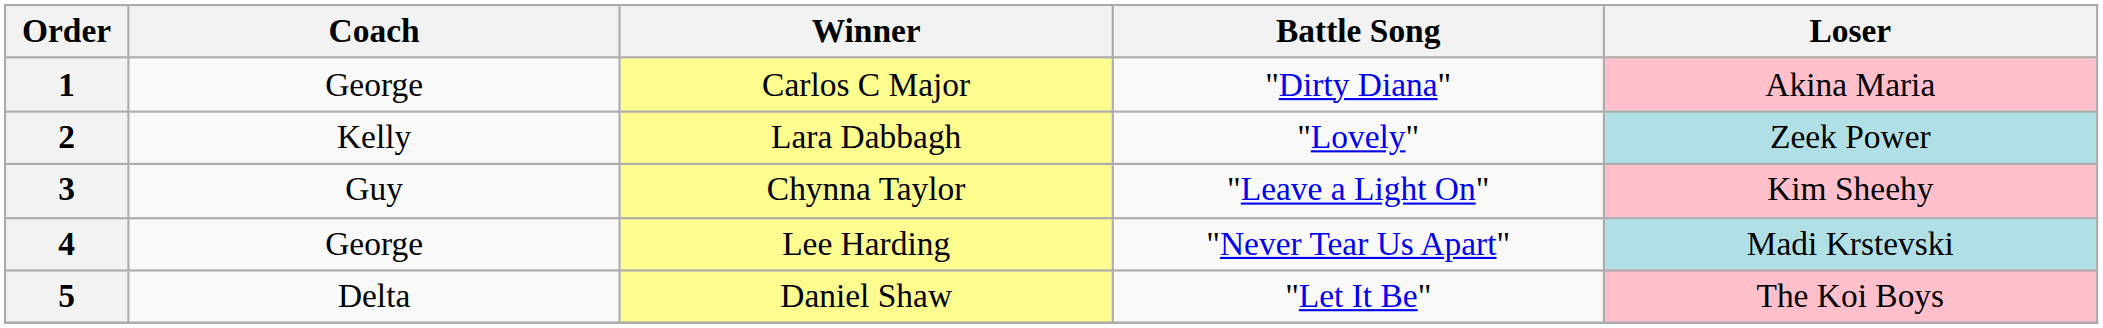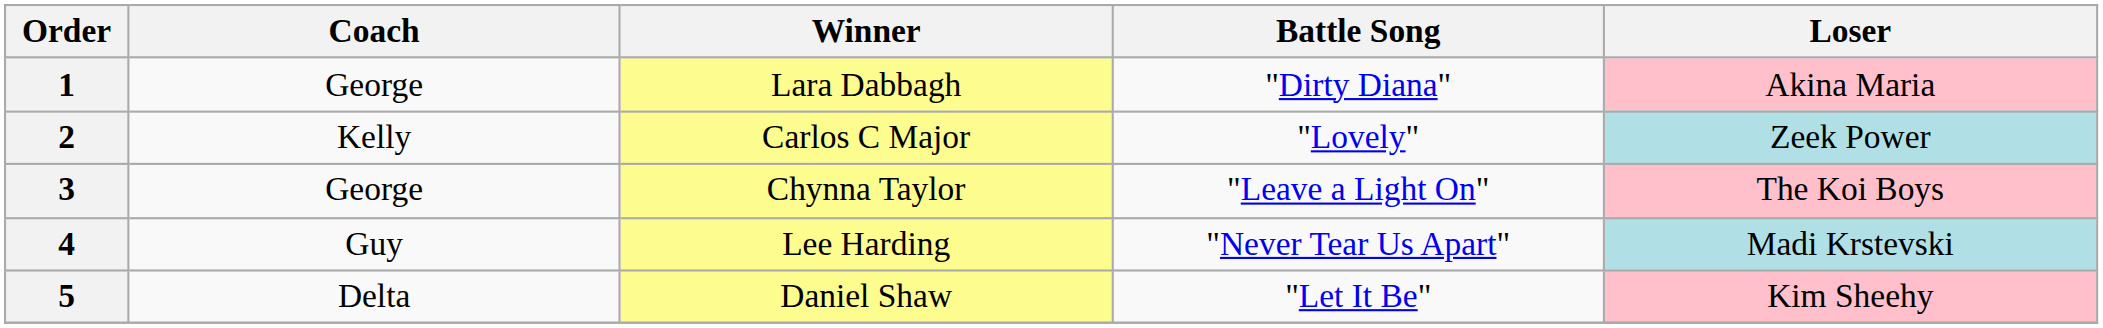 <table class="wikitable" style="text-align: center; width: auto;">
 <tr>
 <th style="width:5%;">Order</th>
 <th style="width:20%;">Coach</th>
 <th style="width:20%;">Winner</th>
 <th style="width:20%;">Battle Song</th>
 <th style="width:20%;">Loser</th>
 </tr>
 <tr>
 <th>1</th>
 <td>George</td>
-<td bgcolor="#fdfc8f">Carlos C Major</td>
+<td bgcolor="#fdfc8f">Lara Dabbagh</td>
 <td>"<a href='#'>Dirty Diana</a>"</td>
 <td bgcolor="pink">Akina Maria</td>
 </tr>
 <tr>
 <th>2</th>
 <td>Kelly</td>
-<td bgcolor="#fdfc8f">Lara Dabbagh</td>
+<td bgcolor="#fdfc8f">Carlos C Major</td>
 <td>"<a href='#'>Lovely</a>"</td>
 <td bgcolor="#B0E0E6">Zeek Power</td>
 </tr>
 <tr>
 <th>3</th>
-<td>Guy</td>
+<td>George</td>
 <td bgcolor="#fdfc8f">Chynna Taylor</td>
 <td>"<a href='#'>Leave a Light On</a>"</td>
-<td bgcolor="pink">Kim Sheehy</td>
+<td bgcolor="pink">The Koi Boys</td>
 </tr>
 <tr>
 <th>4</th>
-<td>George</td>
+<td>Guy</td>
 <td bgcolor="#fdfc8f">Lee Harding</td>
 <td>"<a href='#'>Never Tear Us Apart</a>"</td>
 <td bgcolor="#B0E0E6">Madi Krstevski</td>
 </tr>
 <tr>
 <th>5</th>
 <td>Delta</td>
 <td bgcolor="#fdfc8f">Daniel Shaw</td>
 <td>"<a href='#'>Let It Be</a>"</td>
-<td bgcolor="pink">The Koi Boys</td>
+<td bgcolor="pink">Kim Sheehy</td>
 </tr>
 <tr>
 </tr>
 </table>
